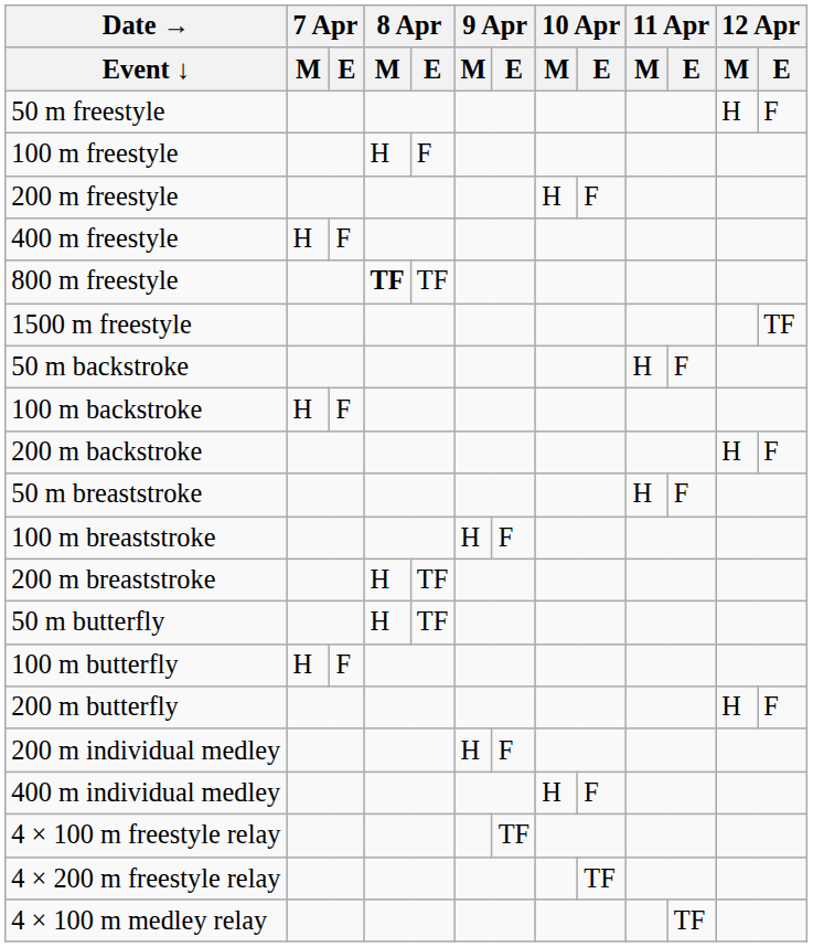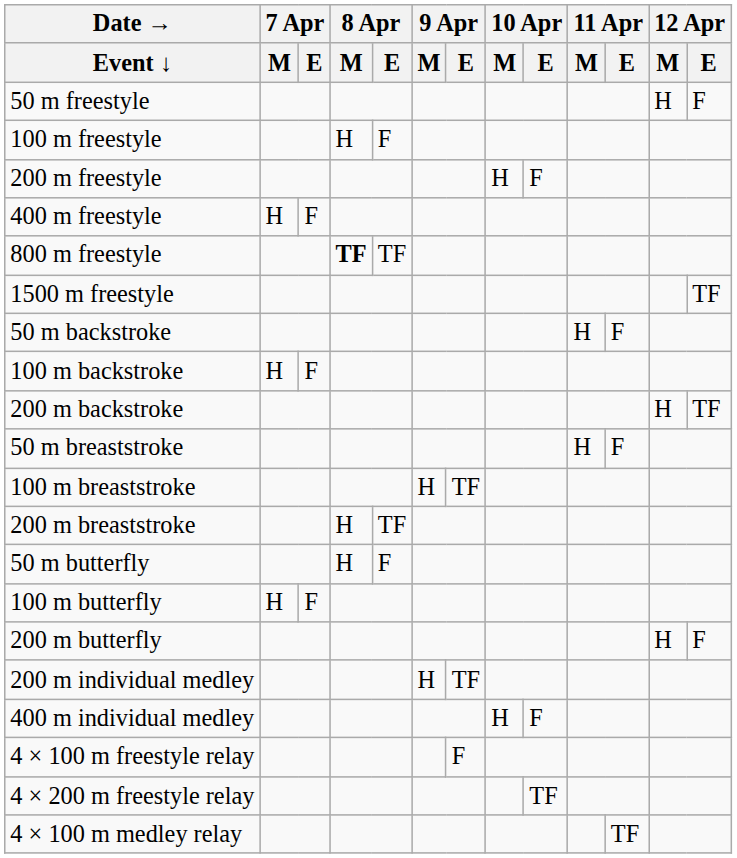 <table class="wikitable swimming-schedule floatleft">
 <tr>
 <th>Date →</th>
 <th colspan=2>7 Apr</th>
 <th colspan=2>8 Apr</th>
 <th colspan=2>9 Apr</th>
 <th colspan=2>10 Apr</th>
 <th colspan=2>11 Apr</th>
 <th colspan=2>12 Apr</th>
 </tr>
 <tr>
 <th>Event ↓</th>
 <th>M</th>
 <th>E</th>
 <th>M</th>
 <th>E</th>
 <th>M</th>
 <th>E</th>
 <th>M</th>
 <th>E</th>
 <th>M</th>
 <th>E</th>
 <th>M</th>
 <th>E</th>
 </tr>
 <tr>
 <td class=event>50 m freestyle</td>
 <td colspan=2></td>
 <td colspan=2></td>
 <td colspan=2></td>
 <td colspan=2></td>
 <td colspan=2></td>
 <td class=heats>H</td>
 <td class=final>F</td>
 </tr>
 <tr>
 <td class=event>100 m freestyle</td>
 <td colspan=2></td>
 <td class=heats>H</td>
 <td class=final>F</td>
 <td colspan=2></td>
 <td colspan=2></td>
 <td colspan=2></td>
 <td colspan=2></td>
 </tr>
 <tr>
 <td class=event>200 m freestyle</td>
 <td colspan=2></td>
 <td colspan=2></td>
 <td colspan=2></td>
 <td class=heats>H</td>
 <td class=final>F</td>
 <td colspan=2></td>
 <td colspan=2></td>
 </tr>
 <tr>
 <td class=event>400 m freestyle</td>
 <td class=heats>H</td>
 <td class=final>F</td>
 <td colspan=2></td>
 <td colspan=2></td>
 <td colspan=2></td>
 <td colspan=2></td>
 <td colspan=2></td>
 </tr>
 <tr>
 <td class=event>800 m freestyle</td>
 <td colspan=2></td>
 <td class=timed-final><strong>TF</strong></td>
 <td class=timed-final>TF</td>
 <td colspan=2></td>
 <td colspan=2></td>
 <td colspan=2></td>
 <td colspan=2></td>
 </tr>
 <tr>
 <td class=event>1500 m freestyle</td>
 <td colspan=2></td>
 <td colspan=2></td>
 <td colspan=2></td>
 <td colspan=2></td>
 <td colspan=2></td>
 <td></td>
 <td class=timed-final>TF</td>
 </tr>
 <tr>
 <td class=event>50 m backstroke</td>
 <td colspan=2></td>
 <td colspan=2></td>
 <td colspan=2></td>
 <td colspan=2></td>
 <td class=heats>H</td>
 <td class=final>F</td>
 <td colspan=2></td>
 </tr>
 <tr>
 <td class=event>100 m backstroke</td>
 <td class=heats>H</td>
 <td class=final>F</td>
 <td colspan=2></td>
 <td colspan=2></td>
 <td colspan=2></td>
 <td colspan=2></td>
 <td colspan=2></td>
 </tr>
 <tr>
 <td class=event>200 m backstroke</td>
 <td colspan=2></td>
 <td colspan=2></td>
 <td colspan=2></td>
 <td colspan=2></td>
 <td colspan=2></td>
 <td class=heats>H</td>
-<td class=final>F</td>
+<td class=timed-final>TF</td>
 </tr>
 <tr>
 <td class=event>50 m breaststroke</td>
 <td colspan=2></td>
 <td colspan=2></td>
 <td colspan=2></td>
 <td colspan=2></td>
 <td class=heats>H</td>
 <td class=final>F</td>
 <td colspan=2></td>
 </tr>
 <tr>
 <td class=event>100 m breaststroke</td>
 <td colspan=2></td>
 <td colspan=2></td>
 <td class=heats>H</td>
-<td class=final>F</td>
+<td class=timed-final>TF</td>
 <td colspan=2></td>
 <td colspan=2></td>
 <td colspan=2></td>
 </tr>
 <tr>
 <td class=event>200 m breaststroke</td>
 <td colspan=2></td>
 <td class=heats>H</td>
 <td class=timed-final>TF</td>
 <td colspan=2></td>
 <td colspan=2></td>
 <td colspan=2></td>
 <td colspan=2></td>
 </tr>
 <tr>
 <td class=event>50 m butterfly</td>
 <td colspan=2></td>
 <td class=heats>H</td>
-<td class=timed-final>TF</td>
+<td class=final>F</td>
 <td colspan=2></td>
 <td colspan=2></td>
 <td colspan=2></td>
 <td colspan=2></td>
 </tr>
 <tr>
 <td class=event>100 m butterfly</td>
 <td class=heats>H</td>
 <td class=final>F</td>
 <td colspan=2></td>
 <td colspan=2></td>
 <td colspan=2></td>
 <td colspan=2></td>
 <td colspan=2></td>
 </tr>
 <tr>
 <td class=event>200 m butterfly</td>
 <td colspan=2></td>
 <td colspan=2></td>
 <td colspan=2></td>
 <td colspan=2></td>
 <td colspan=2></td>
 <td class=heats>H</td>
 <td class=final>F</td>
 </tr>
 <tr>
 <td class=event>200 m individual medley</td>
 <td colspan=2></td>
 <td colspan=2></td>
 <td class=heats>H</td>
-<td class=final>F</td>
+<td class=timed-final>TF</td>
 <td colspan=2></td>
 <td colspan=2></td>
 <td colspan=2></td>
 </tr>
 <tr>
 <td class=event>400 m individual medley</td>
 <td colspan=2></td>
 <td colspan=2></td>
 <td colspan=2></td>
 <td class=heats>H</td>
 <td class=final>F</td>
 <td colspan=2></td>
 <td colspan=2></td>
 </tr>
 <tr>
 <td class=event>4 × 100 m freestyle relay</td>
 <td colspan=2></td>
 <td colspan=2></td>
 <td></td>
-<td class=timed-final>TF</td>
+<td class=final>F</td>
 <td colspan=2></td>
 <td colspan=2></td>
 <td colspan=2></td>
 </tr>
 <tr>
 <td class=event>4 × 200 m freestyle relay</td>
 <td colspan=2></td>
 <td colspan=2></td>
 <td colspan=2></td>
 <td></td>
 <td class=timed-final>TF</td>
 <td colspan=2></td>
 <td colspan=2></td>
 </tr>
 <tr>
 <td class=event>4 × 100 m medley relay</td>
 <td colspan=2></td>
 <td colspan=2></td>
 <td colspan=2></td>
 <td colspan=2></td>
 <td></td>
 <td class=timed-final>TF</td>
 <td colspan=2></td>
 </tr>
 </table>
